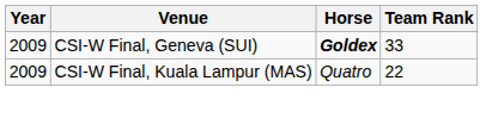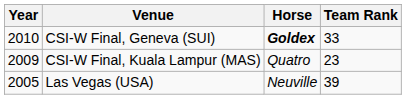 <table class="wikitable">
 <tr>
 <th>Year</th>
 <th>Venue</th>
 <th>Horse</th>
 <th>Team Rank</th>
 </tr>
 <tr>
-<td>2009</td>
+<td>2010</td>
 <td>CSI-W Final, Geneva (SUI)</td>
 <td><strong><em>Goldex</em></strong></td>
 <td>33</td>
 </tr>
 <tr>
 <td>2009</td>
 <td>CSI-W Final, Kuala Lampur (MAS)</td>
 <td><em>Quatro</em></td>
-<td>22</td>
+<td>23</td>
+</tr>
+<tr>
+<td>2005</td>
+<td>Las Vegas (USA)</td>
+<td><em>Neuville</em></td>
+<td>39</td>
 </tr>
 </table>
